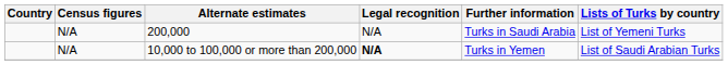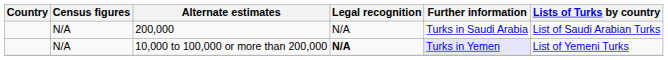 <table class="wikitable sortable">
 <tr>
 <th>Country</th>
 <th>Census figures</th>
 <th>Alternate estimates</th>
 <th>Legal recognition</th>
 <th>Further information</th>
 <th><a href='#'>Lists of Turks</a> by country</th>
 </tr>
 <tr>
 <td></td>
 <td>N/A</td>
 <td>200,000</td>
 <td>N/A</td>
 <td><a href='#'>Turks in Saudi Arabia</a></td>
-<td><a href='#'>List of Yemeni Turks</a></td>
+<td><a href='#'>List of Saudi Arabian Turks</a></td>
 </tr>
 <tr>
 <td></td>
 <td>N/A</td>
 <td>10,000 to 100,000 or more than 200,000</td>
 <td><strong>N/A</strong></td>
-<td><a href='#'>Turks in Yemen</a></td>
-<td><a href='#'>List of Saudi Arabian Turks</a></td>
+<td style="background: lavender;"><a href='#'>Turks in Yemen</a></td>
+<td><a href='#'>List of Yemeni Turks</a></td>
 </tr>
 <tr>
 </tr>
 </table>
